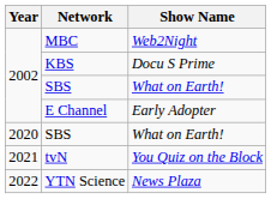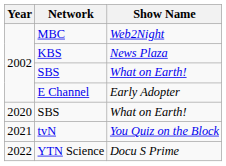 <table class="wikitable">
 <tr>
 <th>Year</th>
 <th>Network</th>
 <th>Show Name</th>
 </tr>
 <tr>
 <td rowspan="4">2002</td>
 <td><a href='#'>MBC</a></td>
 <td><a href='#'><em>Web2Night</em></a></td>
 </tr>
 <tr>
 <td><a href='#'>KBS</a></td>
-<td><em>Docu S Prime</em></td>
+<td><a href='#'><em>News Plaza</em></a></td>
 </tr>
 <tr>
 <td><a href='#'>SBS</a></td>
 <td><a href='#'><em>What on Earth!</em></a></td>
 </tr>
 <tr>
 <td><a href='#'>E Channel</a></td>
 <td><em>Early Adopter</em></td>
 </tr>
 <tr>
 <td>2020</td>
 <td>SBS</td>
 <td><em>What on Earth!</em></td>
 </tr>
 <tr>
 <td>2021</td>
 <td><a href='#'>tvN</a></td>
 <td><em><a href='#'>You Quiz on the Block</a></em></td>
 </tr>
 <tr>
 <td>2022</td>
 <td><a href='#'>YTN</a> Science</td>
-<td><a href='#'><em>News Plaza</em></a></td>
+<td><em>Docu S Prime</em></td>
 </tr>
 </table>
